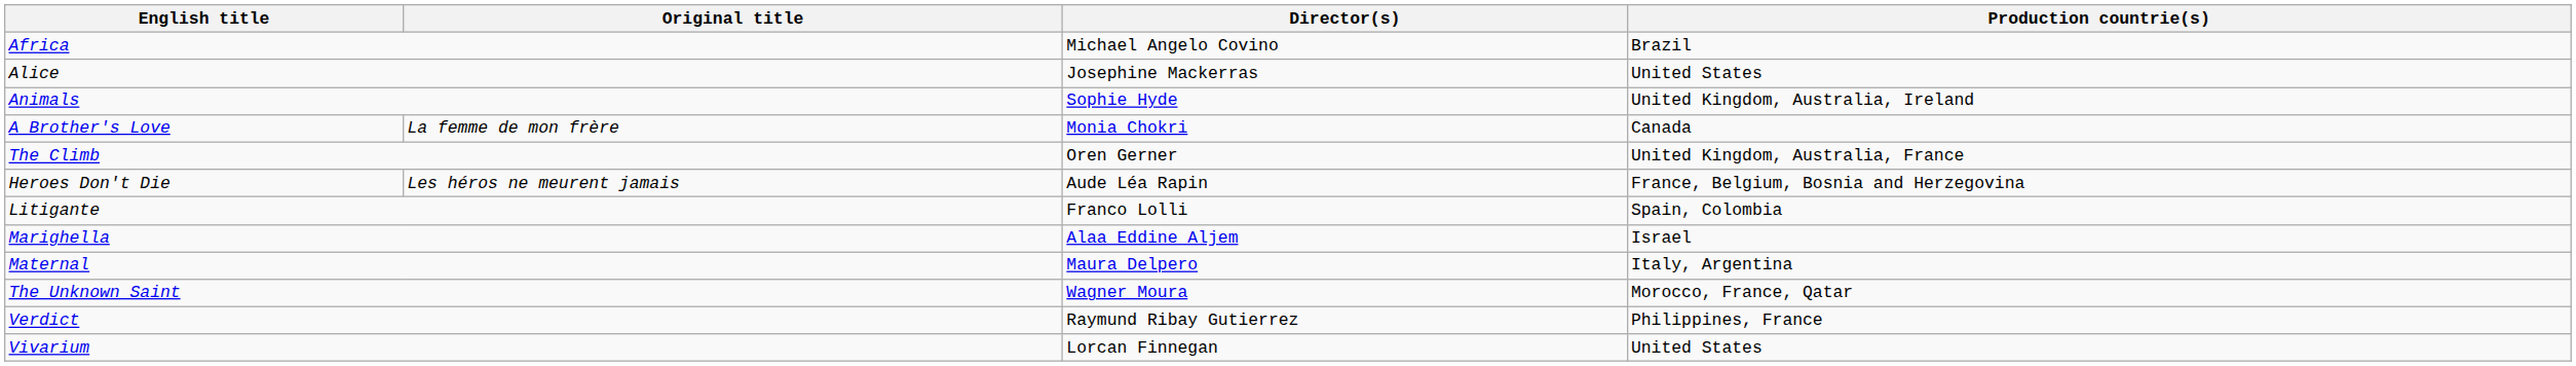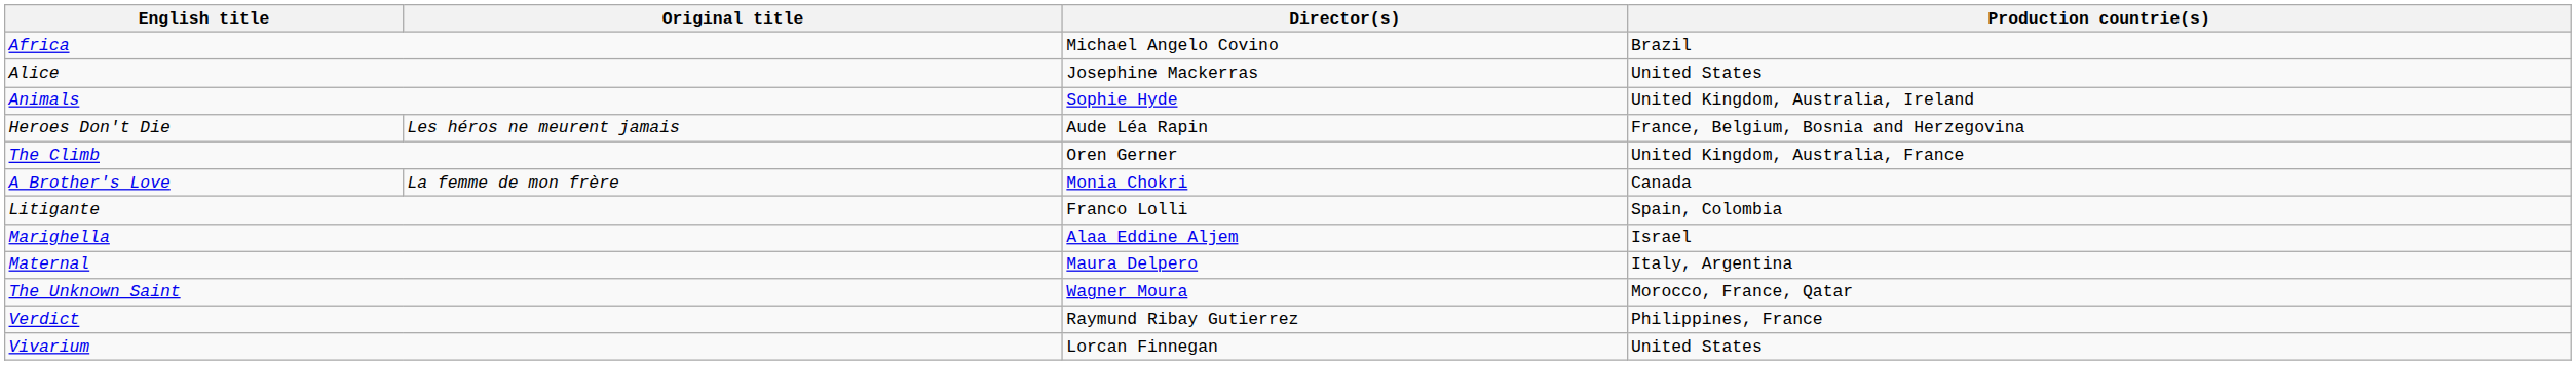 <table class="sortable wikitable" style="width:100%; margin-bottom:4px" cellpadding="5">
 <tr>
 <th scope="col">English title</th>
 <th scope="col">Original title</th>
 <th scope="col">Director(s)</th>
 <th scope="col">Production countrie(s)</th>
 </tr>
 <tr>
 <td colspan="2"><em><a href='#'>Africa</a></em></td>
 <td>Michael Angelo Covino</td>
 <td>Brazil</td>
 </tr>
 <tr>
 <td colspan="2"><em>Alice</em></td>
 <td>Josephine Mackerras</td>
 <td>United States</td>
 </tr>
 <tr>
 <td colspan="2"><em><a href='#'>Animals</a></em></td>
 <td><a href='#'>Sophie Hyde</a></td>
 <td>United Kingdom, Australia, Ireland</td>
 </tr>
 <tr>
-<td><em><a href='#'>A Brother's Love</a></em></td>
-<td><em>La femme de mon frère</em></td>
-<td><a href='#'>Monia Chokri</a></td>
-<td>Canada</td>
+<td><em>Heroes Don't Die</em></td>
+<td><em>Les héros ne meurent jamais</em></td>
+<td>Aude Léa Rapin</td>
+<td>France, Belgium, Bosnia and Herzegovina</td>
 </tr>
 <tr>
 <td colspan="2"><em><a href='#'>The Climb</a></em></td>
 <td>Oren Gerner</td>
 <td>United Kingdom, Australia, France</td>
 </tr>
 <tr>
-<td><em>Heroes Don't Die</em></td>
-<td><em>Les héros ne meurent jamais</em></td>
-<td>Aude Léa Rapin</td>
-<td>France, Belgium, Bosnia and Herzegovina</td>
+<td><em><a href='#'>A Brother's Love</a></em></td>
+<td><em>La femme de mon frère</em></td>
+<td><a href='#'>Monia Chokri</a></td>
+<td>Canada</td>
 </tr>
 <tr>
 <td colspan="2"><em>Litigante</em></td>
 <td>Franco Lolli</td>
 <td>Spain, Colombia</td>
 </tr>
 <tr>
 <td colspan="2"><em><a href='#'>Marighella</a></em></td>
 <td><a href='#'>Alaa Eddine Aljem</a></td>
 <td>Israel</td>
 </tr>
 <tr>
 <td colspan="2"><em><a href='#'>Maternal</a></em></td>
 <td><a href='#'>Maura Delpero</a></td>
 <td>Italy, Argentina</td>
 </tr>
 <tr>
 <td colspan="2"><em><a href='#'>The Unknown Saint</a></em></td>
 <td><a href='#'>Wagner Moura</a></td>
 <td>Morocco, France, Qatar</td>
 </tr>
 <tr>
 <td colspan="2"><em><a href='#'>Verdict</a></em></td>
 <td>Raymund Ribay Gutierrez</td>
 <td>Philippines, France</td>
 </tr>
 <tr>
 <td colspan="2"><em><a href='#'>Vivarium</a></em></td>
 <td>Lorcan Finnegan</td>
 <td>United States</td>
 </tr>
 </table>
